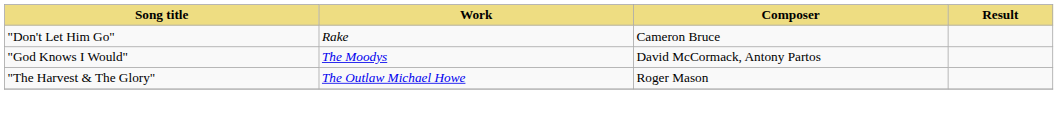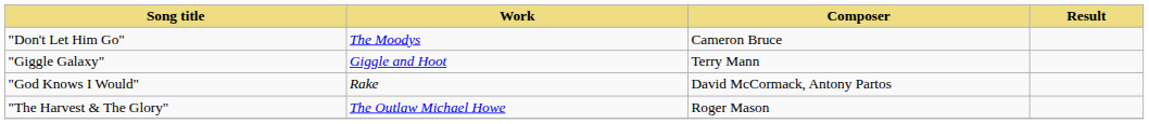 <table class="wikitable" width=100%>
 <tr>
 <th style="width:30%;background:#EEDD82;">Song title</th>
 <th style="width:30%;background:#EEDD82;">Work</th>
 <th style="width:30%;background:#EEDD82;">Composer</th>
 <th style="width:10%;background:#EEDD82;">Result<br></th>
 </tr>
 <tr>
 <td>"Don't Let Him Go"</td>
-<td><em>Rake</em></td>
+<td><em><a href='#'>The Moodys</a></em></td>
 <td>Cameron Bruce</td>
 <td></td>
 </tr>
 <tr>
+<td>"Giggle Galaxy"</td>
+<td><em><a href='#'>Giggle and Hoot</a></em></td>
+<td>Terry Mann</td>
+<td></td>
+</tr>
+<tr>
 <td>"God Knows I Would"</td>
-<td><em><a href='#'>The Moodys</a></em></td>
+<td><em>Rake</em></td>
 <td>David McCormack, Antony Partos</td>
 <td></td>
 </tr>
 <tr>
 <td>"The Harvest & The Glory"</td>
 <td><em><a href='#'>The Outlaw Michael Howe</a></em></td>
 <td>Roger Mason</td>
 <td></td>
 </tr>
 <tr>
 </tr>
 </table>
